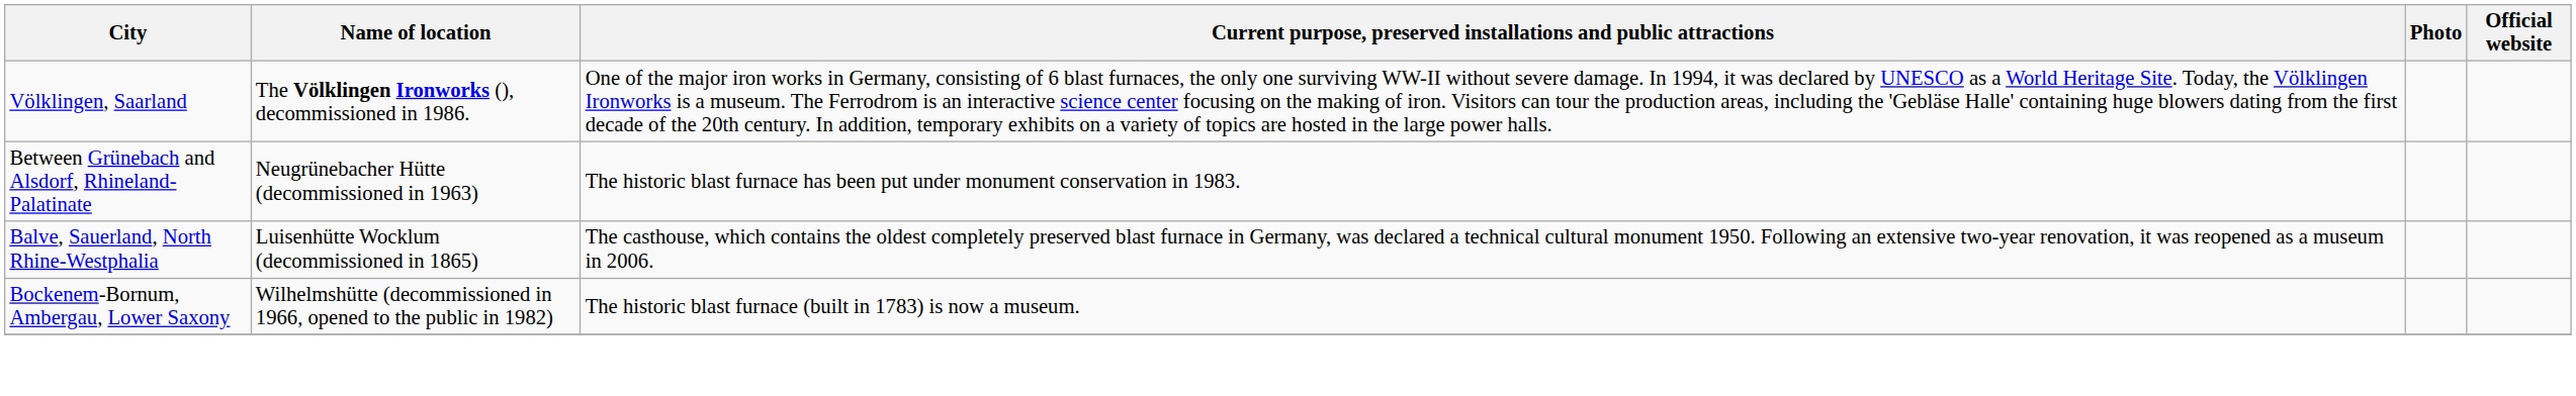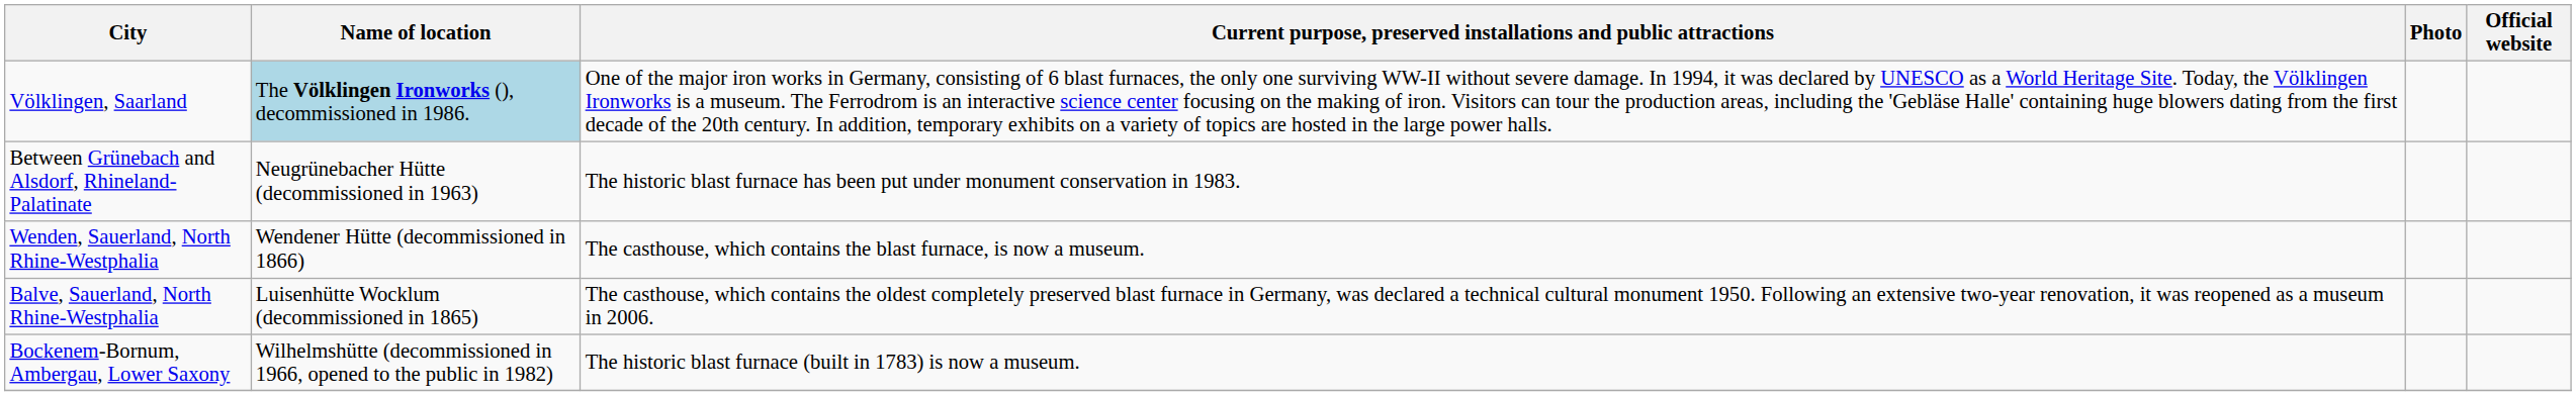 <table class="wikitable">
 <tr>
 <th>City</th>
 <th>Name of location</th>
 <th>Current purpose, preserved installations and public attractions</th>
 <th>Photo</th>
 <th>Official website</th>
 </tr>
 <tr>
 <td><a href='#'>Völklingen</a>, <a href='#'>Saarland</a></td>
-<td>The <strong>Völklingen <a href='#'>Ironworks</a></strong> (), decommissioned in 1986.</td>
+<td style="background: lightblue;">The <strong>Völklingen <a href='#'>Ironworks</a></strong> (), decommissioned in 1986.</td>
 <td>One of the major iron works in Germany, consisting of 6 blast furnaces, the only one surviving WW-II without severe damage. In 1994, it was declared by <a href='#'>UNESCO</a> as a <a href='#'>World Heritage Site</a>. Today, the <a href='#'>Völklingen Ironworks</a> is a museum.  The Ferrodrom is an interactive <a href='#'>science center</a> focusing on the making of iron. Visitors can tour the production areas, including the 'Gebläse Halle' containing huge blowers dating from the first decade of the 20th century. In addition, temporary exhibits on a variety of topics are hosted in the large power halls.</td>
 <td></td>
 <td> </td>
 </tr>
 <tr>
 <td>Between <a href='#'>Grünebach</a> and <a href='#'>Alsdorf</a>, <a href='#'>Rhineland-Palatinate</a></td>
 <td>Neugrünebacher Hütte (decommissioned in 1963)</td>
 <td>The historic blast furnace has been put under monument conservation in 1983.</td>
+<td></td>
+<td></td>
+</tr>
+<tr>
+<td><a href='#'>Wenden</a>, <a href='#'>Sauerland</a>, <a href='#'>North Rhine-Westphalia</a></td>
+<td>Wendener Hütte (decommissioned in 1866)</td>
+<td>The casthouse, which contains the blast furnace, is now a museum.</td>
 <td></td>
 <td></td>
 </tr>
 <tr>
 <td><a href='#'>Balve</a>, <a href='#'>Sauerland</a>, <a href='#'>North Rhine-Westphalia</a></td>
 <td>Luisenhütte Wocklum (decommissioned in 1865)</td>
 <td>The casthouse, which contains the oldest completely preserved blast furnace in Germany, was declared a technical cultural monument 1950. Following an extensive two-year renovation, it was reopened as a museum in 2006.</td>
 <td></td>
 <td></td>
 </tr>
 <tr>
 <td><a href='#'>Bockenem</a>-Bornum, <a href='#'>Ambergau</a>, <a href='#'>Lower Saxony</a></td>
 <td>Wilhelmshütte (decommissioned in 1966, opened to the public in 1982)</td>
 <td>The historic blast furnace (built in 1783) is now a museum.</td>
 <td></td>
 <td></td>
 </tr>
 <tr>
 </tr>
 </table>
